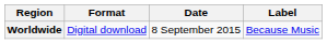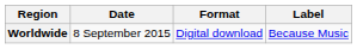 <table class="wikitable plainrowheaders">
 <tr>
 <th scope="col">Region</th>
+<th scope="col">Date</th>
 <th scope="col">Format</th>
-<th scope="col">Date</th>
 <th scope="col">Label</th>
 </tr>
 <tr>
 <th scope="row">Worldwide</th>
+<td>8 September 2015</td>
 <td><a href='#'>Digital download</a></td>
-<td>8 September 2015</td>
 <td><a href='#'>Because Music</a></td>
 </tr>
 </table>
